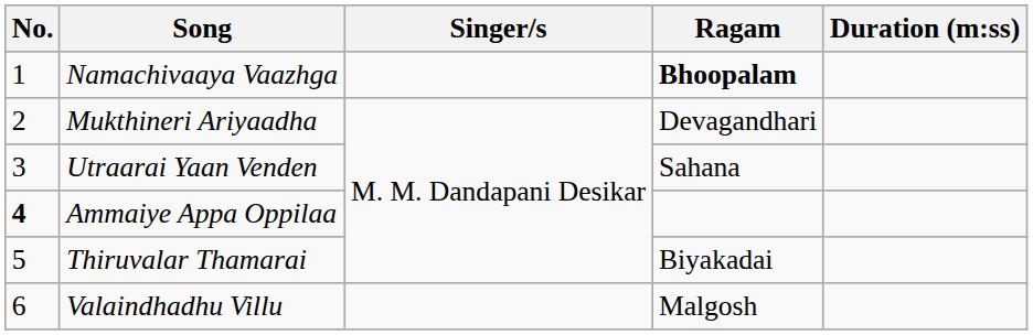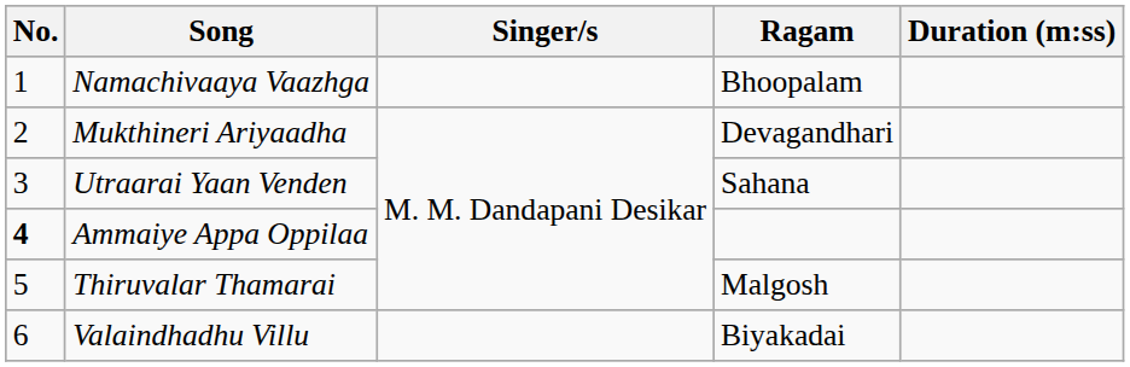 <table class="wikitable" style="font-size:95%;">
 <tr>
 <th>No.</th>
 <th>Song</th>
 <th>Singer/s</th>
 <th>Ragam</th>
 <th>Duration (m:ss)</th>
 </tr>
 <tr>
 <td>1</td>
 <td><em>Namachivaaya Vaazhga</em></td>
 <td></td>
-<td><strong>Bhoopalam</strong></td>
+<td>Bhoopalam</td>
 <td></td>
 </tr>
 <tr>
 <td>2</td>
 <td><em>Mukthineri Ariyaadha</em></td>
 <td rowspan=4>M. M. Dandapani Desikar</td>
 <td>Devagandhari</td>
 <td></td>
 </tr>
 <tr>
 <td>3</td>
 <td><em>Utraarai Yaan Venden</em></td>
 <td>Sahana</td>
 <td></td>
 </tr>
 <tr>
 <td><strong>4</strong></td>
 <td><em>Ammaiye Appa Oppilaa</em></td>
 <td></td>
 <td></td>
 </tr>
 <tr>
 <td>5</td>
 <td><em>Thiruvalar Thamarai</em></td>
-<td>Biyakadai</td>
+<td>Malgosh</td>
 <td></td>
 </tr>
 <tr>
 <td>6</td>
 <td><em>Valaindhadhu Villu</em></td>
 <td></td>
-<td>Malgosh</td>
+<td>Biyakadai</td>
 <td></td>
 </tr>
 </table>
